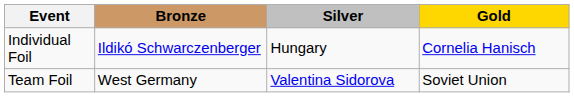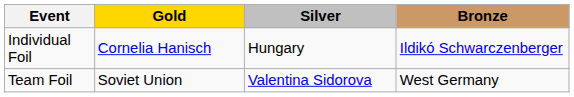 <table class="wikitable">
 <tr>
 <th width="100">Event</th>
+<th style="background-color:gold;" width="200"> Gold</th>
+<th style="background-color:silver;" width="200"> Silver</th>
 <th style="background-color:#CC9966;" width="200"> Bronze</th>
-<th style="background-color:silver;" width="200"> Silver</th>
-<th style="background-color:gold;" width="200"> Gold</th>
 </tr>
 <tr>
 <td>Individual Foil</td>
+<td> <a href='#'>Cornelia Hanisch</a></td>
+<td> Hungary</td>
 <td> <a href='#'>Ildikó Schwarczenberger</a></td>
-<td> Hungary</td>
-<td> <a href='#'>Cornelia Hanisch</a></td>
 </tr>
 <tr>
 <td>Team Foil</td>
+<td> Soviet Union</td>
+<td> <a href='#'>Valentina Sidorova</a></td>
 <td> West Germany</td>
-<td> <a href='#'>Valentina Sidorova</a></td>
-<td> Soviet Union</td>
 </tr>
 </table>
